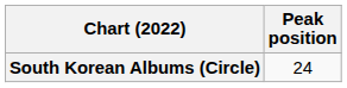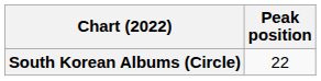 <table class="wikitable plainrowheaders" style="text-align:center">
 <tr>
 <th scope="col">Chart (2022)</th>
 <th scope="col">Peak<br>position</th>
 </tr>
 <tr>
 <th scope="row">South Korean Albums (Circle)</th>
-<td>24</td>
+<td>22</td>
 </tr>
 </table>
